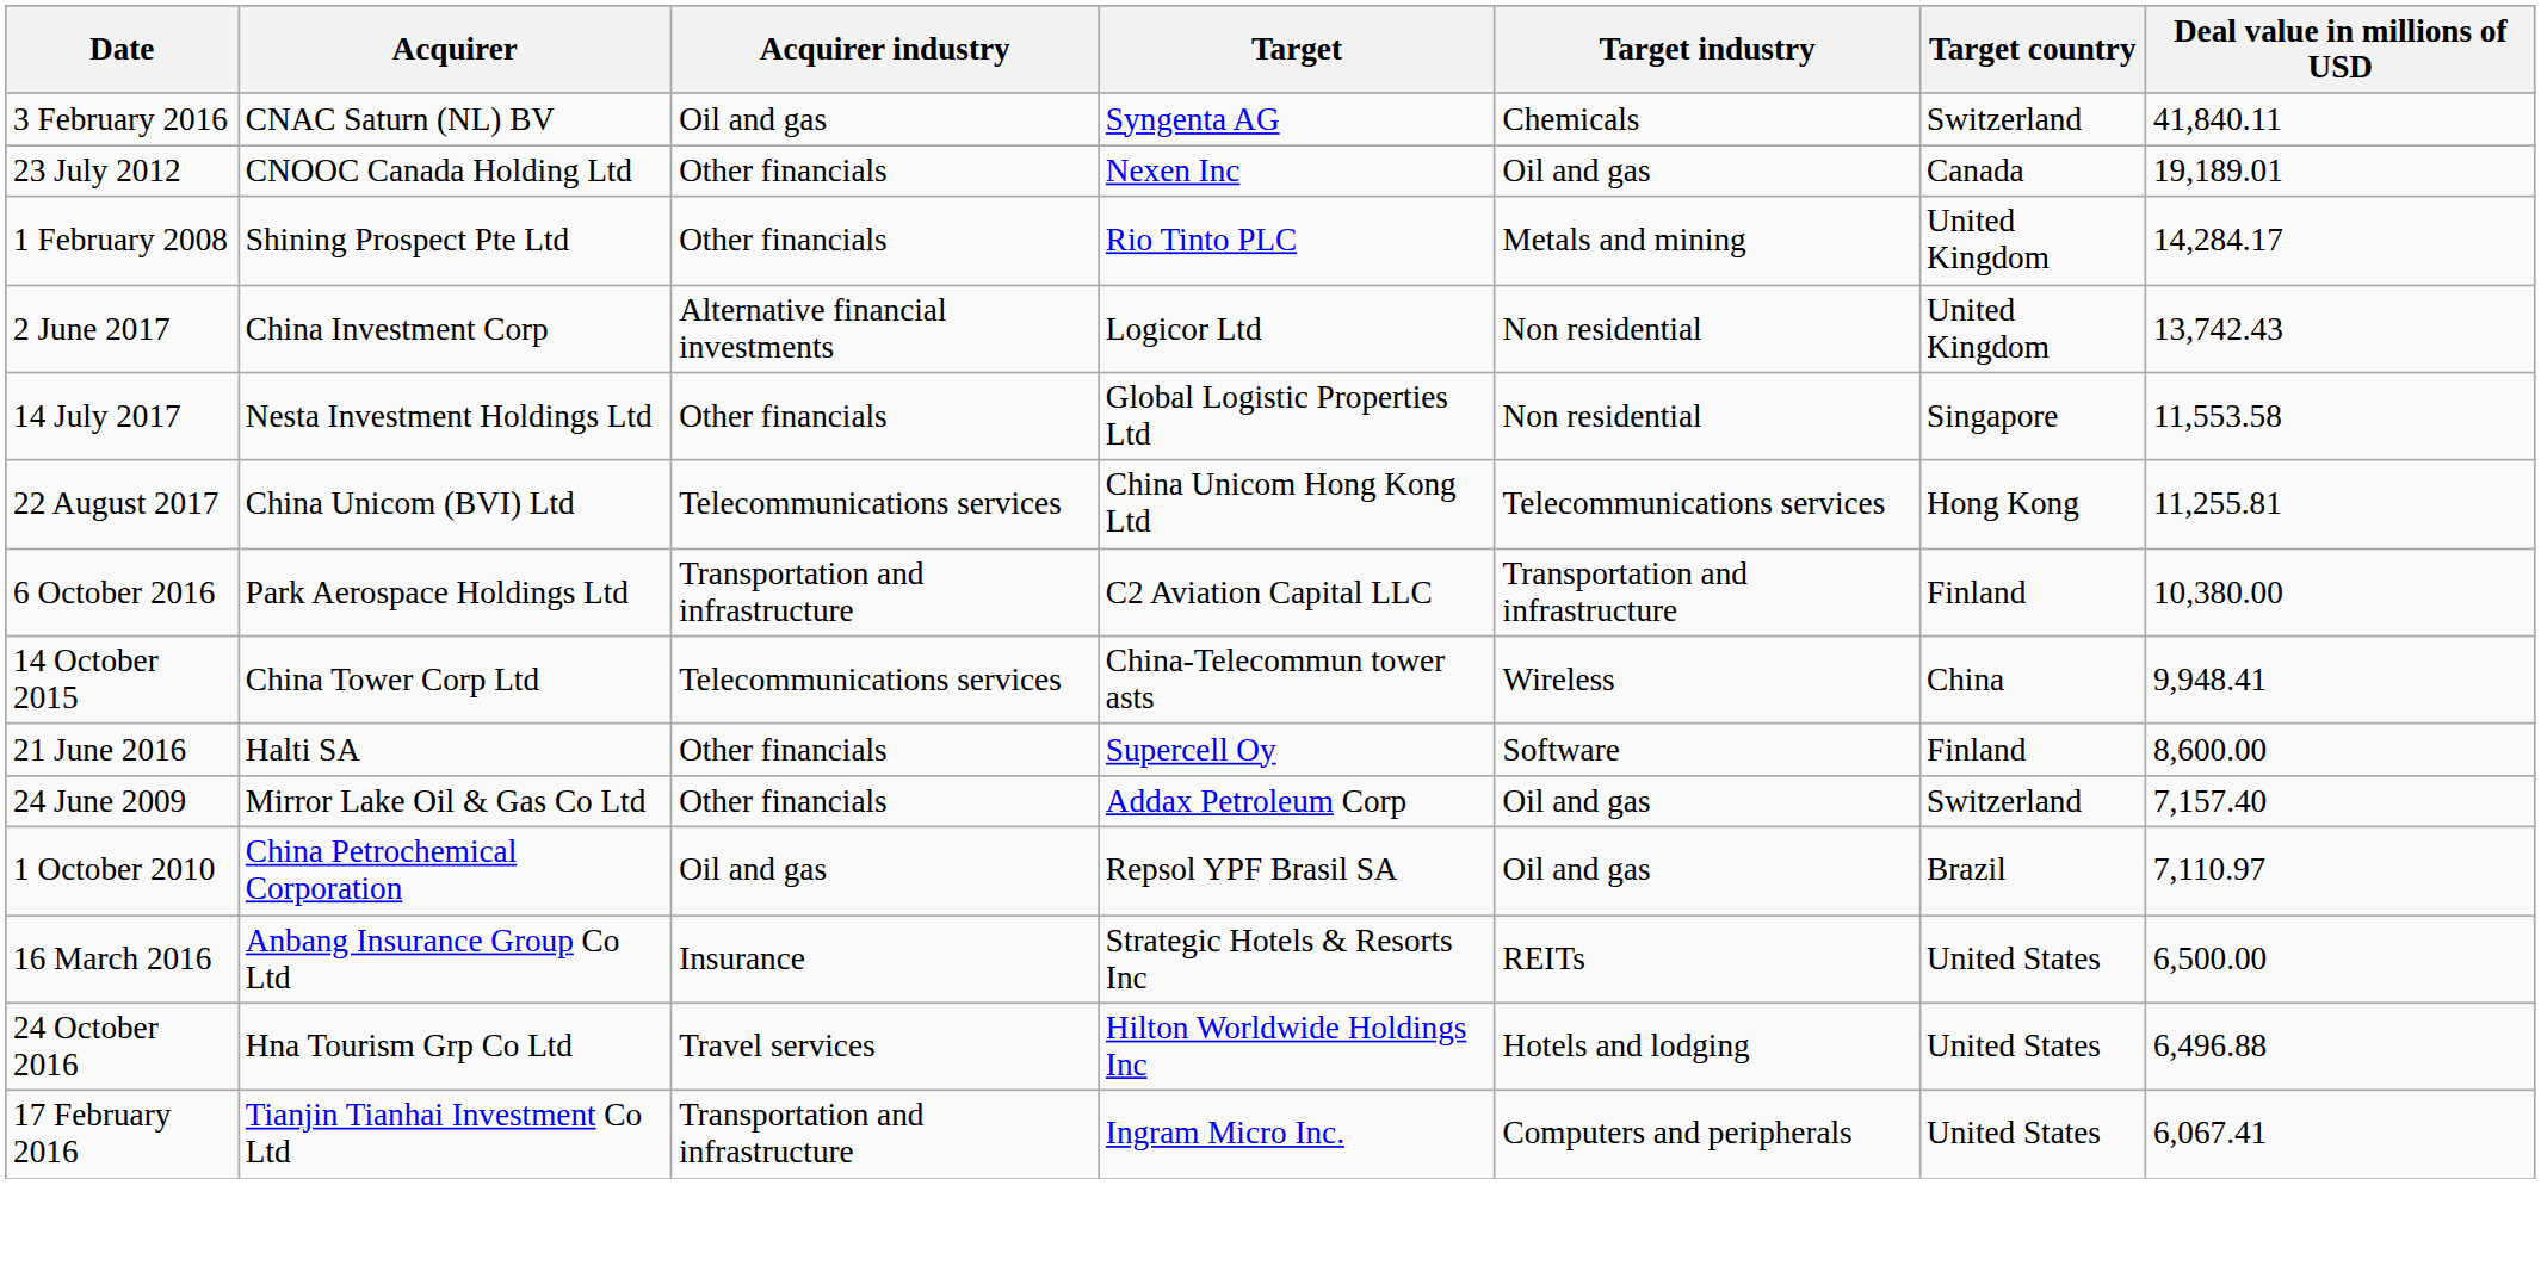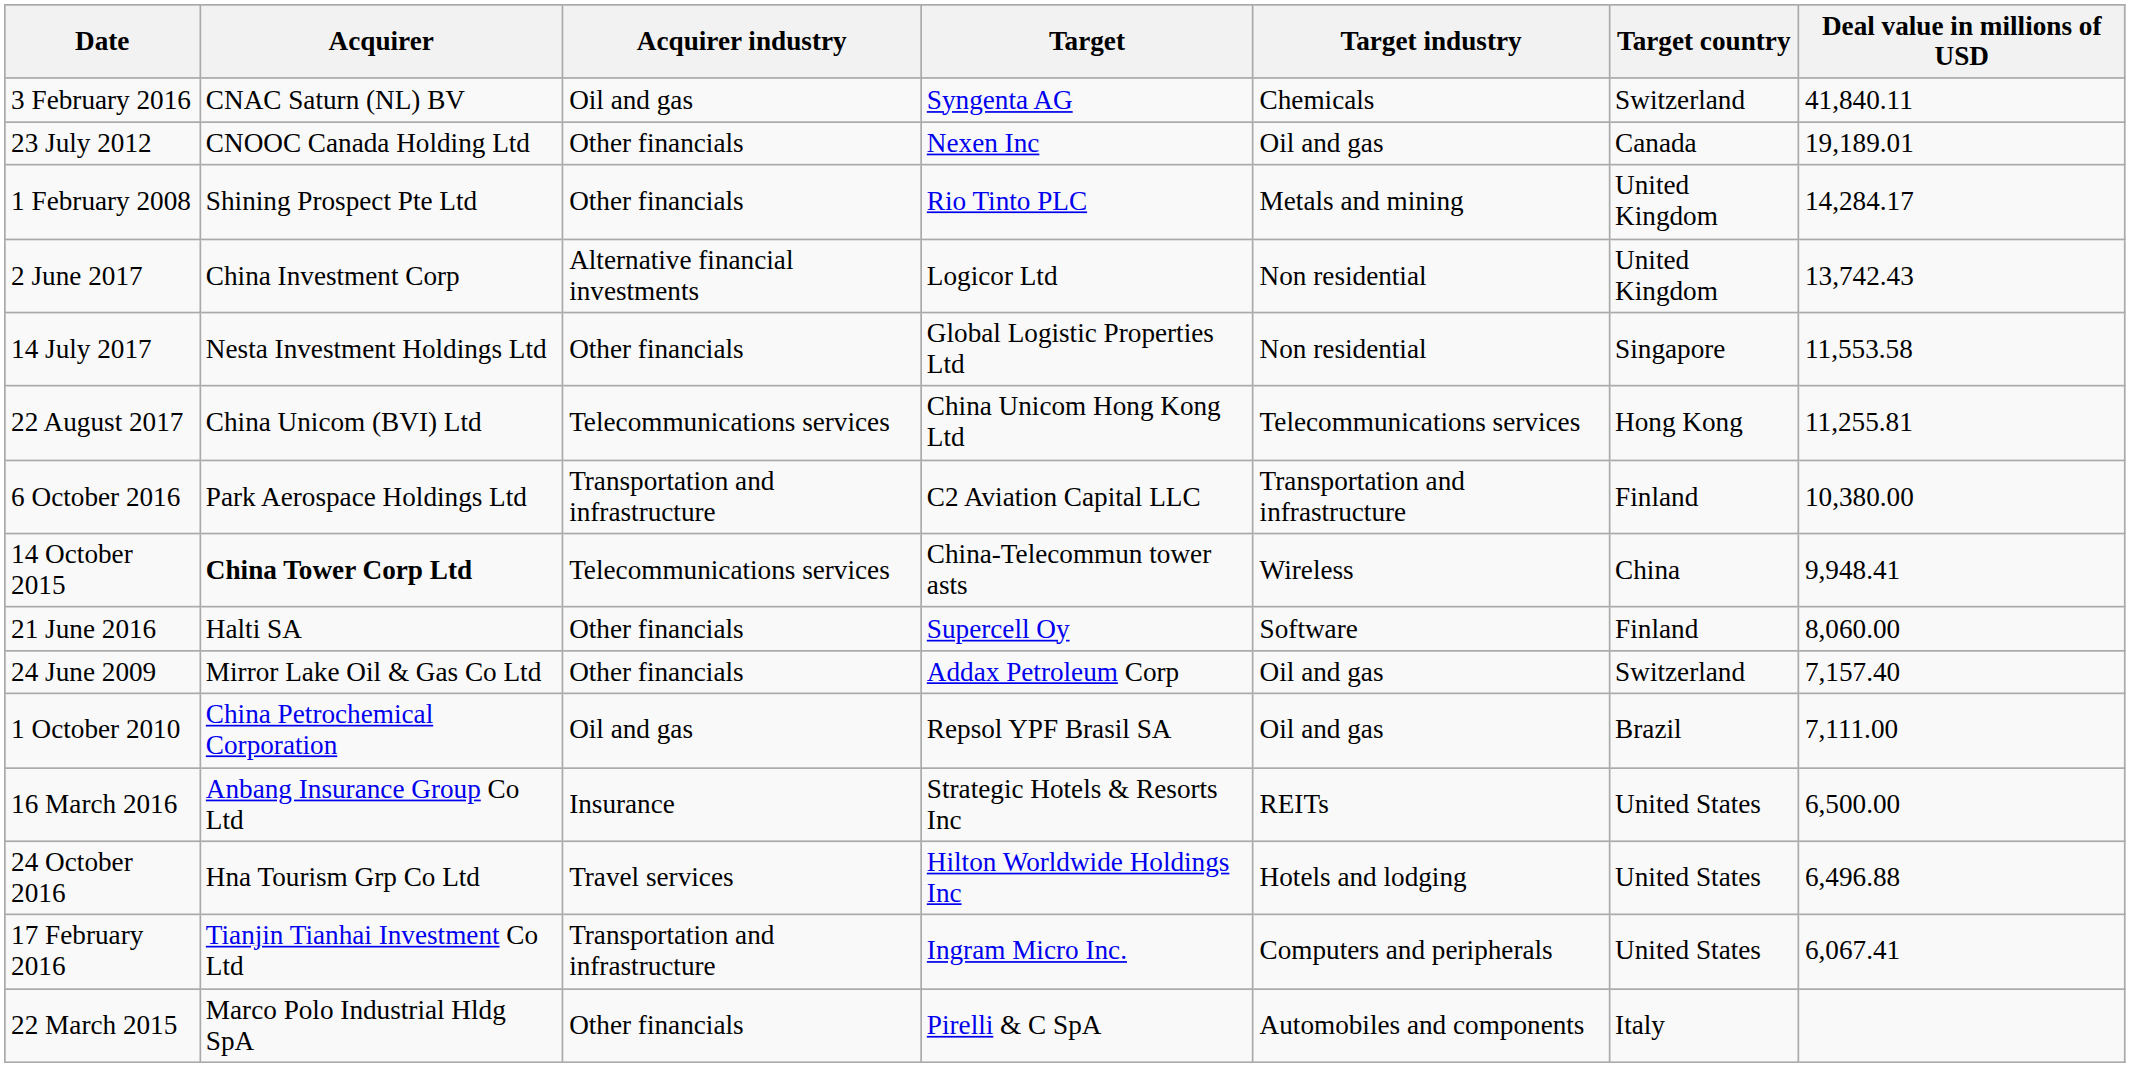 <table class="wikitable sortable">
 <tr>
 <th class="unsortable">Date</th>
 <th class="unsortable">Acquirer</th>
 <th class="unsortable">Acquirer industry</th>
 <th class="unsortable">Target</th>
 <th class="unsortable">Target industry</th>
 <th class="unsortable">Target country</th>
 <th>Deal value in millions of USD</th>
 </tr>
 <tr>
 <td>3 February 2016</td>
 <td>CNAC Saturn (NL) BV</td>
 <td>Oil and gas</td>
 <td><a href='#'>Syngenta AG</a></td>
 <td>Chemicals</td>
 <td>Switzerland</td>
 <td>41,840.11</td>
 </tr>
 <tr>
 <td>23 July 2012</td>
 <td>CNOOC Canada Holding Ltd</td>
 <td>Other financials</td>
 <td><a href='#'>Nexen Inc</a></td>
 <td>Oil and gas</td>
 <td>Canada</td>
 <td>19,189.01</td>
 </tr>
 <tr>
 <td>1 February 2008</td>
 <td>Shining Prospect Pte Ltd</td>
 <td>Other financials</td>
 <td><a href='#'>Rio Tinto PLC</a></td>
 <td>Metals and mining</td>
 <td>United Kingdom</td>
 <td>14,284.17</td>
 </tr>
 <tr>
 <td>2 June 2017</td>
 <td>China Investment Corp</td>
 <td>Alternative financial investments</td>
 <td>Logicor Ltd</td>
 <td>Non residential</td>
 <td>United Kingdom</td>
 <td>13,742.43</td>
 </tr>
 <tr>
 <td>14 July 2017</td>
 <td>Nesta Investment Holdings Ltd</td>
 <td>Other financials</td>
 <td>Global Logistic Properties Ltd</td>
 <td>Non residential</td>
 <td>Singapore</td>
 <td>11,553.58</td>
 </tr>
 <tr>
 <td>22 August 2017</td>
 <td>China Unicom (BVI) Ltd</td>
 <td>Telecommunications services</td>
 <td>China Unicom Hong Kong Ltd</td>
 <td>Telecommunications services</td>
 <td>Hong Kong</td>
 <td>11,255.81</td>
 </tr>
 <tr>
 <td>6 October 2016</td>
 <td>Park Aerospace Holdings Ltd</td>
 <td>Transportation and infrastructure</td>
 <td>C2 Aviation Capital LLC</td>
 <td>Transportation and infrastructure</td>
 <td>Finland</td>
 <td>10,380.00</td>
 </tr>
 <tr>
 <td>14 October 2015</td>
-<td>China Tower Corp Ltd</td>
+<td><strong>China Tower Corp Ltd</strong></td>
 <td>Telecommunications services</td>
 <td>China-Telecommun tower asts</td>
 <td>Wireless</td>
 <td>China</td>
 <td>9,948.41</td>
 </tr>
 <tr>
 <td>21 June 2016</td>
 <td>Halti SA</td>
 <td>Other financials</td>
 <td><a href='#'>Supercell Oy</a></td>
 <td>Software</td>
 <td>Finland</td>
-<td>8,600.00</td>
+<td>8,060.00</td>
 </tr>
 <tr>
 <td>24 June 2009</td>
 <td>Mirror Lake Oil & Gas Co Ltd</td>
 <td>Other financials</td>
 <td><a href='#'>Addax Petroleum</a> Corp</td>
 <td>Oil and gas</td>
 <td>Switzerland</td>
 <td>7,157.40</td>
 </tr>
 <tr>
 <td>1 October 2010</td>
 <td><a href='#'>China Petrochemical Corporation</a></td>
 <td>Oil and gas</td>
 <td>Repsol YPF Brasil SA</td>
 <td>Oil and gas</td>
 <td>Brazil</td>
-<td>7,110.97</td>
+<td>7,111.00</td>
 </tr>
 <tr>
 <td>16 March 2016</td>
 <td><a href='#'>Anbang Insurance Group</a> Co Ltd</td>
 <td>Insurance</td>
 <td>Strategic Hotels & Resorts Inc</td>
 <td>REITs</td>
 <td>United States</td>
 <td>6,500.00</td>
 </tr>
 <tr>
 <td>24 October 2016</td>
 <td>Hna Tourism Grp Co Ltd</td>
 <td>Travel services</td>
 <td><a href='#'>Hilton Worldwide Holdings Inc</a></td>
 <td>Hotels and lodging</td>
 <td>United States</td>
 <td>6,496.88</td>
 </tr>
 <tr>
 <td>17 February 2016</td>
 <td><a href='#'>Tianjin Tianhai Investment</a> Co Ltd</td>
 <td>Transportation and infrastructure</td>
 <td><a href='#'>Ingram Micro Inc.</a></td>
 <td>Computers and peripherals</td>
 <td>United States</td>
 <td>6,067.41</td>
 </tr>
+<tr>
+<td>22 March 2015</td>
+<td>Marco Polo Industrial Hldg SpA</td>
+<td>Other financials</td>
+<td><a href='#'>Pirelli</a> & C SpA</td>
+<td>Automobiles and components</td>
+<td>Italy</td>
+<td></td>
+</tr>
 </table>
